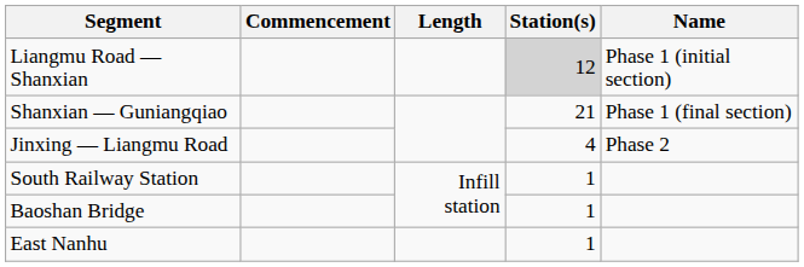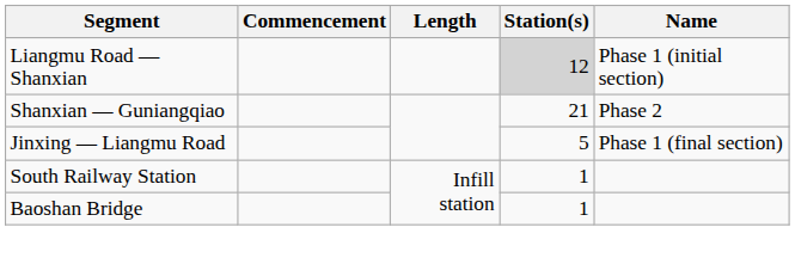 <table class="wikitable" style="border-collapse: collapse; text-align: right;">
 <tr>
 <th>Segment</th>
 <th>Commencement</th>
 <th>Length</th>
 <th>Station(s)</th>
 <th>Name</th>
 </tr>
 <tr>
 <td style="text-align: left;">Liangmu Road — Shanxian</td>
 <td></td>
 <td></td>
 <td style="background: lightgrey;">12</td>
 <td style="text-align: left;">Phase 1 (initial section)</td>
 </tr>
 <tr>
 <td style="text-align: left;">Shanxian — Guniangqiao</td>
 <td></td>
 <td rowspan="2"></td>
 <td>21</td>
-<td style="text-align: left;">Phase 1 (final section)</td>
+<td style="text-align: left;">Phase 2</td>
 </tr>
 <tr>
 <td style="text-align: left;">Jinxing — Liangmu Road</td>
 <td></td>
-<td>4</td>
-<td style="text-align: left;">Phase 2</td>
+<td>5</td>
+<td style="text-align: left;">Phase 1 (final section)</td>
 </tr>
 <tr>
 <td style="text-align: left;">South Railway Station</td>
 <td></td>
 <td rowspan="2">Infill station</td>
 <td>1</td>
 <td style="text-align: left;"></td>
 </tr>
 <tr>
 <td style="text-align: left;">Baoshan Bridge</td>
 <td></td>
 <td>1</td>
 <td></td>
 </tr>
-<tr>
-<td style="text-align: left;">East Nanhu</td>
-<td></td>
-<td></td>
-<td>1</td>
-<td></td>
-</tr>
 </table>
